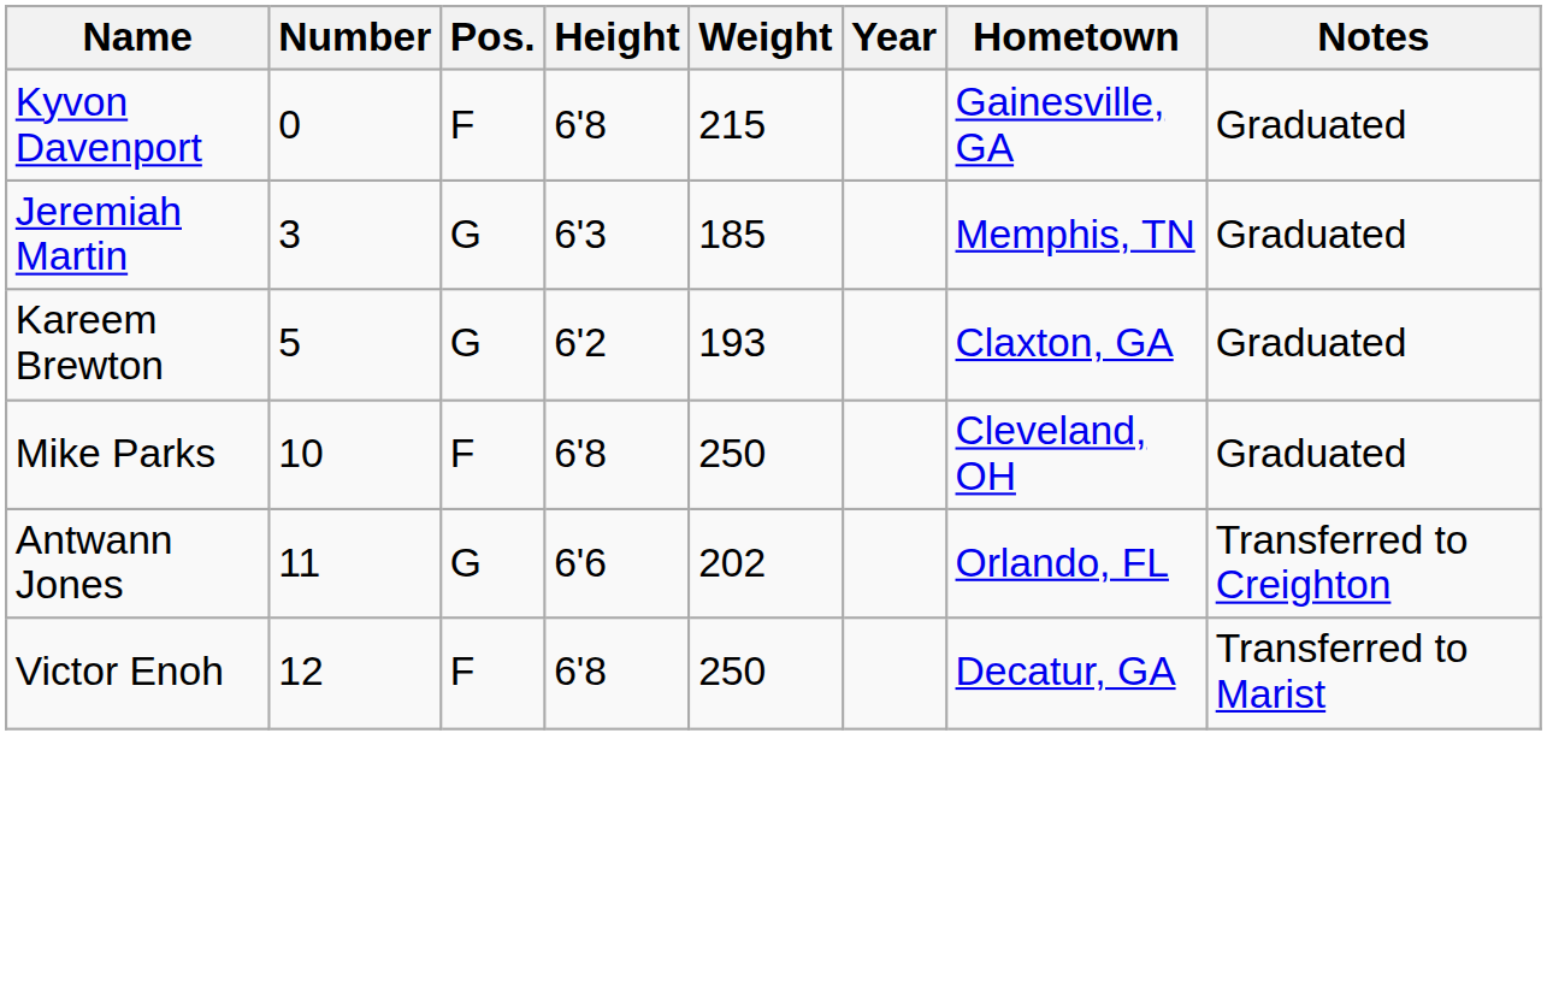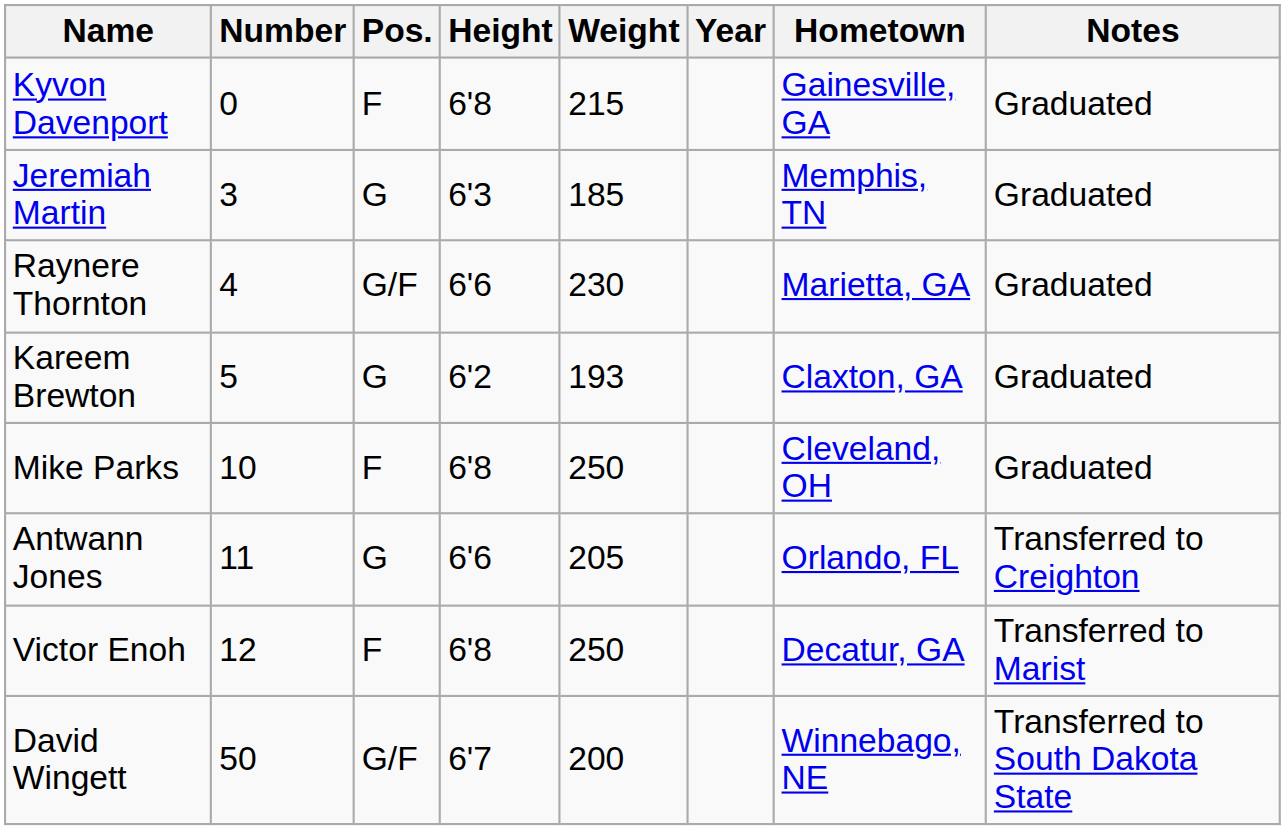 <table class="wikitable sortable" border="1">
 <tr>
 <th>Name</th>
 <th>Number</th>
 <th>Pos.</th>
 <th>Height</th>
 <th>Weight</th>
 <th>Year</th>
 <th>Hometown</th>
 <th class="unsortable">Notes</th>
 </tr>
 <tr>
 <td><a href='#'>Kyvon Davenport</a></td>
 <td>0</td>
 <td>F</td>
 <td>6'8</td>
 <td>215</td>
 <td></td>
 <td><a href='#'>Gainesville, GA</a></td>
 <td>Graduated</td>
 </tr>
 <tr>
 <td><a href='#'>Jeremiah Martin</a></td>
 <td>3</td>
 <td>G</td>
 <td>6'3</td>
 <td>185</td>
 <td></td>
 <td><a href='#'>Memphis, TN</a></td>
 <td>Graduated</td>
 </tr>
 <tr>
+<td>Raynere Thornton</td>
+<td>4</td>
+<td>G/F</td>
+<td>6'6</td>
+<td>230</td>
+<td></td>
+<td><a href='#'>Marietta, GA</a></td>
+<td>Graduated</td>
+</tr>
+<tr>
 <td>Kareem Brewton</td>
 <td>5</td>
 <td>G</td>
 <td>6'2</td>
 <td>193</td>
 <td></td>
 <td><a href='#'>Claxton, GA</a></td>
 <td>Graduated</td>
 </tr>
 <tr>
 <td>Mike Parks</td>
 <td>10</td>
 <td>F</td>
 <td>6'8</td>
 <td>250</td>
 <td></td>
 <td><a href='#'>Cleveland, OH</a></td>
 <td>Graduated</td>
 </tr>
 <tr>
 <td>Antwann Jones</td>
 <td>11</td>
 <td>G</td>
 <td>6'6</td>
-<td>202</td>
+<td>205</td>
 <td></td>
 <td><a href='#'>Orlando, FL</a></td>
 <td>Transferred to <a href='#'>Creighton</a></td>
 </tr>
 <tr>
 <td>Victor Enoh</td>
 <td>12</td>
 <td>F</td>
 <td>6'8</td>
 <td>250</td>
 <td></td>
 <td><a href='#'>Decatur, GA</a></td>
 <td>Transferred to <a href='#'>Marist</a></td>
 </tr>
+<tr>
+<td>David Wingett</td>
+<td>50</td>
+<td>G/F</td>
+<td>6'7</td>
+<td>200</td>
+<td></td>
+<td><a href='#'>Winnebago, NE</a></td>
+<td>Transferred to <a href='#'>South Dakota State</a></td>
+</tr>
 </table>
